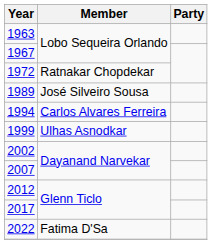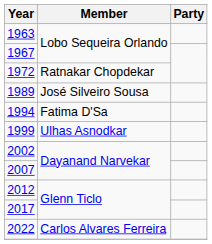 <table class="wikitable sortable">
 <tr>
 <th>Year</th>
 <th>Member</th>
 <th colspan="2">Party</th>
 </tr>
 <tr>
 <td><a href='#'>1963</a></td>
 <td rowspan=2>Lobo Sequeira Orlando</td>
 <td></td>
 </tr>
 <tr>
 <td><a href='#'>1967</a></td>
 </tr>
 <tr>
 <td><a href='#'>1972</a></td>
 <td>Ratnakar Chopdekar</td>
 </tr>
 <tr>
 <td><a href='#'>1989</a></td>
 <td>José Silveiro Sousa</td>
 <td></td>
 </tr>
 <tr>
 <td><a href='#'>1994</a></td>
-<td><a href='#'>Carlos Alvares Ferreira</a></td>
+<td>Fatima D'Sa</td>
 <td></td>
 </tr>
 <tr>
 <td><a href='#'>1999</a></td>
 <td><a href='#'>Ulhas Asnodkar</a></td>
 <td></td>
 </tr>
 <tr>
 <td><a href='#'>2002</a></td>
 <td rowspan=2><a href='#'>Dayanand Narvekar</a></td>
 <td></td>
 </tr>
 <tr>
 <td><a href='#'>2007</a></td>
 </tr>
 <tr>
 <td><a href='#'>2012</a></td>
 <td rowspan=2><a href='#'>Glenn Ticlo</a></td>
 <td></td>
 </tr>
 <tr>
 <td><a href='#'>2017</a></td>
 </tr>
 <tr>
 <td><a href='#'>2022</a></td>
-<td>Fatima D'Sa</td>
+<td><a href='#'>Carlos Alvares Ferreira</a></td>
 <td></td>
 </tr>
 <tr>
 </tr>
 </table>
